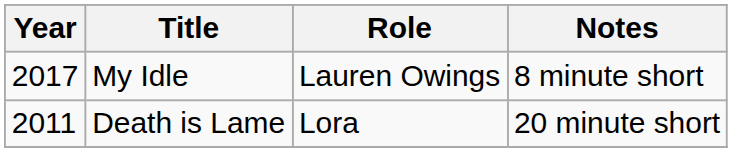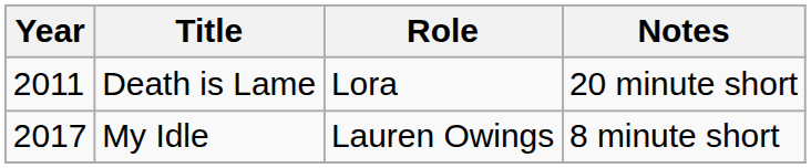 <table class="wikitable sortable" style="width:1000;">
 <tr>
 <th>Year</th>
 <th>Title</th>
 <th>Role</th>
 <th>Notes</th>
 </tr>
 <tr>
+<td>2011</td>
+<td>Death is Lame</td>
+<td>Lora</td>
+<td>20 minute short</td>
+</tr>
+<tr>
 <td>2017</td>
 <td>My Idle</td>
 <td>Lauren Owings</td>
 <td>8 minute short</td>
 </tr>
 <tr>
-<td>2011</td>
-<td>Death is Lame</td>
-<td>Lora</td>
-<td>20 minute short</td>
-</tr>
-<tr>
 </tr>
 </table>
